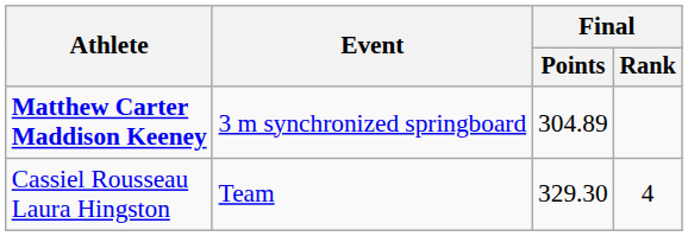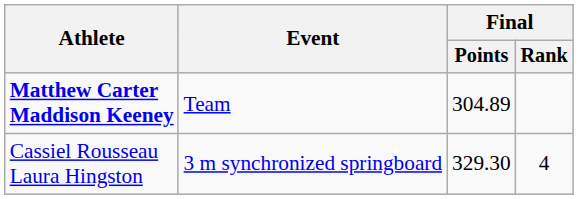 <table class="wikitable" style="text-align:center; font-size:90%">
 <tr>
 <th rowspan=2>Athlete</th>
 <th rowspan=2>Event</th>
 <th colspan=2>Final</th>
 </tr>
 <tr style="font-size:95%">
 <th>Points</th>
 <th>Rank</th>
 </tr>
 <tr>
 <td align=left><strong><a href='#'>Matthew Carter</a><br><a href='#'>Maddison Keeney</a></strong></td>
-<td align=left><a href='#'>3 m synchronized springboard</a></td>
+<td align=left><a href='#'>Team</a></td>
 <td>304.89</td>
 <td></td>
 </tr>
 <tr>
 <td align=left><a href='#'>Cassiel Rousseau</a><br><a href='#'>Laura Hingston</a></td>
-<td align=left><a href='#'>Team</a></td>
+<td align=left><a href='#'>3 m synchronized springboard</a></td>
 <td>329.30</td>
 <td>4</td>
 </tr>
 </table>
